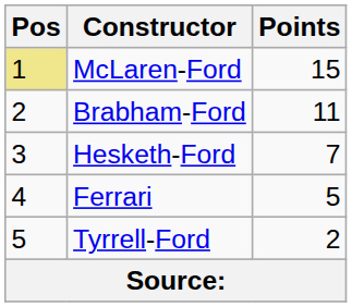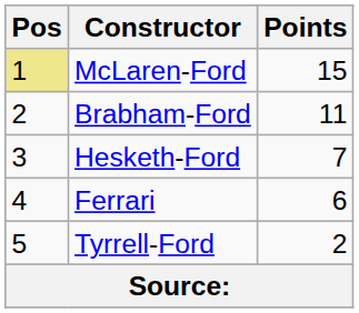 <table class="wikitable" style="font-size: 95%;">
 <tr>
 <th>Pos</th>
 <th>Constructor</th>
 <th>Points</th>
 </tr>
 <tr>
 <td style="background: khaki;">1</td>
 <td> <a href='#'>McLaren</a>-<a href='#'>Ford</a></td>
 <td align="right">15</td>
 </tr>
 <tr>
 <td>2</td>
 <td> <a href='#'>Brabham</a>-<a href='#'>Ford</a></td>
 <td align="right">11</td>
 </tr>
 <tr>
 <td>3</td>
 <td> <a href='#'>Hesketh</a>-<a href='#'>Ford</a></td>
 <td align="right">7</td>
 </tr>
 <tr>
 <td>4</td>
 <td> <a href='#'>Ferrari</a></td>
-<td align="right">5</td>
+<td align="right">6</td>
 </tr>
 <tr>
 <td>5</td>
 <td> <a href='#'>Tyrrell</a>-<a href='#'>Ford</a></td>
 <td align="right">2</td>
 </tr>
 <tr>
 <th colspan=4>Source:</th>
 </tr>
 </table>
